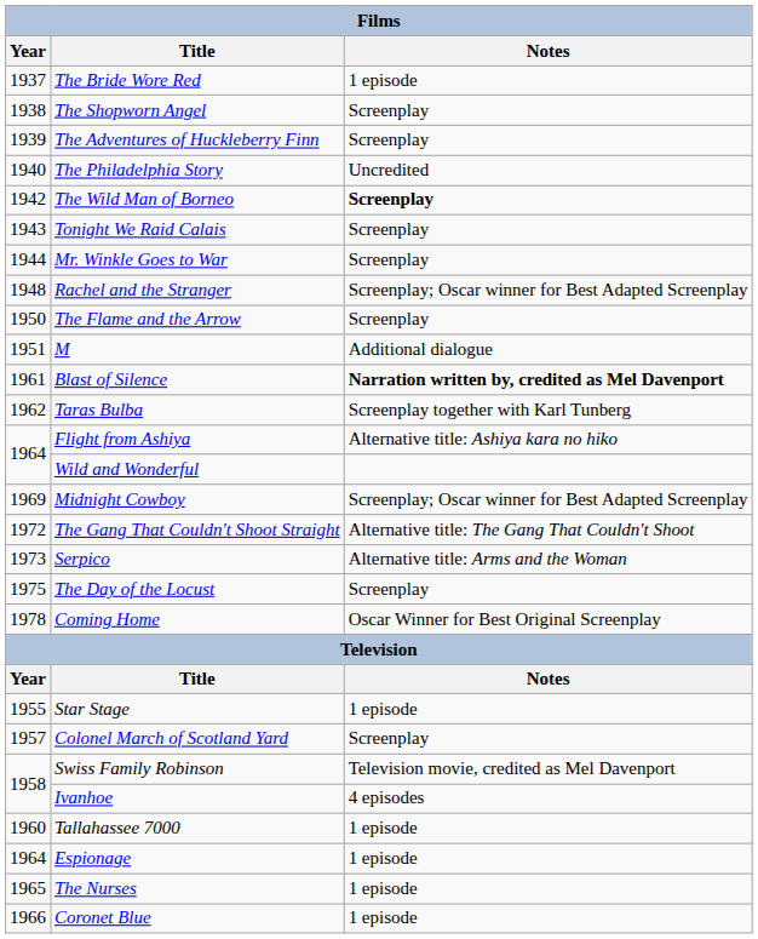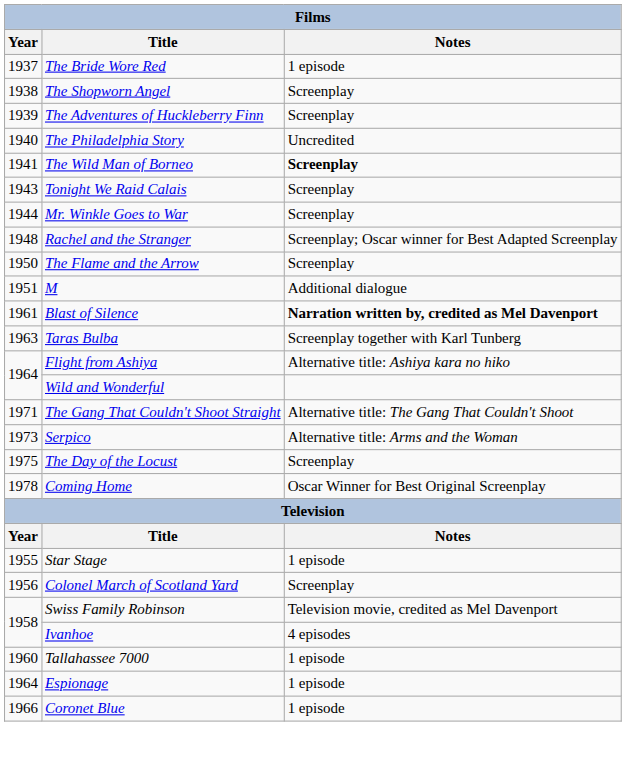 <table class="wikitable" style="font-size: 90%;">
 <tr>
 <th colspan="3" style="background: LightSteelBlue;">Films</th>
 </tr>
 <tr>
 <th>Year</th>
 <th>Title</th>
 <th>Notes</th>
 </tr>
 <tr>
 <td>1937</td>
 <td><em><a href='#'>The Bride Wore Red</a></em></td>
 <td>1 episode</td>
 </tr>
 <tr>
 <td>1938</td>
 <td><em><a href='#'>The Shopworn Angel</a></em></td>
 <td>Screenplay</td>
 </tr>
 <tr>
 <td>1939</td>
 <td><em><a href='#'>The Adventures of Huckleberry Finn</a></em></td>
 <td>Screenplay</td>
 </tr>
 <tr>
 <td>1940</td>
 <td><em><a href='#'>The Philadelphia Story</a></em></td>
 <td>Uncredited</td>
 </tr>
 <tr>
-<td>1942</td>
+<td>1941</td>
 <td><em><a href='#'>The Wild Man of Borneo</a></em></td>
 <td><strong>Screenplay</strong></td>
 </tr>
 <tr>
 <td>1943</td>
 <td><em><a href='#'>Tonight We Raid Calais</a></em></td>
 <td>Screenplay</td>
 </tr>
 <tr>
 <td>1944</td>
 <td><em><a href='#'>Mr. Winkle Goes to War</a></em></td>
 <td>Screenplay</td>
 </tr>
 <tr>
 <td>1948</td>
 <td><em><a href='#'>Rachel and the Stranger</a></em></td>
 <td>Screenplay; Oscar winner for Best Adapted Screenplay</td>
 </tr>
 <tr>
 <td>1950</td>
 <td><em><a href='#'>The Flame and the Arrow</a></em></td>
 <td>Screenplay</td>
 </tr>
 <tr>
 <td>1951</td>
 <td><em><a href='#'>M</a></em></td>
 <td>Additional dialogue</td>
 </tr>
 <tr>
 <td>1961</td>
 <td><em><a href='#'>Blast of Silence</a></em></td>
 <td><strong>Narration written by, credited as Mel Davenport</strong></td>
 </tr>
 <tr>
-<td>1962</td>
+<td>1963</td>
 <td><em><a href='#'>Taras Bulba</a></em></td>
 <td>Screenplay together with Karl Tunberg</td>
 </tr>
 <tr>
 <td rowspan=2>1964</td>
 <td><em><a href='#'>Flight from Ashiya</a></em></td>
 <td>Alternative title: <em>Ashiya kara no hiko</em></td>
 </tr>
 <tr>
 <td><em><a href='#'>Wild and Wonderful</a></em></td>
 <td></td>
 </tr>
 <tr>
-<td>1969</td>
-<td><em><a href='#'>Midnight Cowboy</a></em></td>
-<td>Screenplay; Oscar winner for Best Adapted Screenplay</td>
-</tr>
-<tr>
-<td>1972</td>
+<td>1971</td>
 <td><em><a href='#'>The Gang That Couldn't Shoot Straight</a></em></td>
 <td>Alternative title: <em>The Gang That Couldn't Shoot</em></td>
 </tr>
 <tr>
 <td>1973</td>
 <td><em><a href='#'>Serpico</a></em></td>
 <td>Alternative title: <em>Arms and the Woman</em></td>
 </tr>
 <tr>
 <td>1975</td>
 <td><em><a href='#'>The Day of the Locust</a></em></td>
 <td>Screenplay</td>
 </tr>
 <tr>
 <td>1978</td>
 <td><em><a href='#'>Coming Home</a></em></td>
 <td>Oscar Winner for Best Original Screenplay</td>
 </tr>
 <tr>
 <th colspan="3" style="background: LightSteelBlue;">Television</th>
 </tr>
 <tr>
 <th>Year</th>
 <th>Title</th>
 <th>Notes</th>
 </tr>
 <tr>
 <td>1955</td>
 <td><em>Star Stage</em></td>
 <td>1 episode</td>
 </tr>
 <tr>
-<td>1957</td>
+<td>1956</td>
 <td><em><a href='#'>Colonel March of Scotland Yard</a></em></td>
 <td>Screenplay</td>
 </tr>
 <tr>
 <td rowspan=2>1958</td>
 <td><em>Swiss Family Robinson</em></td>
 <td>Television movie, credited as Mel Davenport</td>
 </tr>
 <tr>
 <td><em><a href='#'>Ivanhoe</a></em></td>
 <td>4 episodes</td>
 </tr>
 <tr>
 <td>1960</td>
 <td><em>Tallahassee 7000</em></td>
 <td>1 episode</td>
 </tr>
 <tr>
 <td>1964</td>
 <td><em><a href='#'>Espionage</a></em></td>
 <td>1 episode</td>
 </tr>
 <tr>
-<td>1965</td>
-<td><em><a href='#'>The Nurses</a></em></td>
-<td>1 episode</td>
-</tr>
-<tr>
 <td>1966</td>
 <td><em><a href='#'>Coronet Blue</a></em></td>
 <td>1 episode</td>
 </tr>
 </table>
